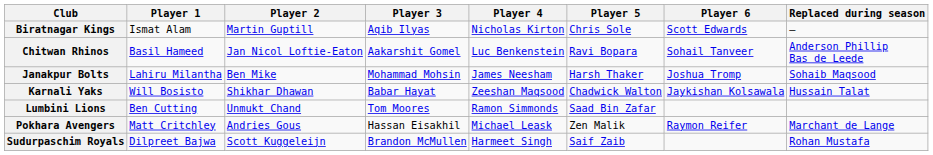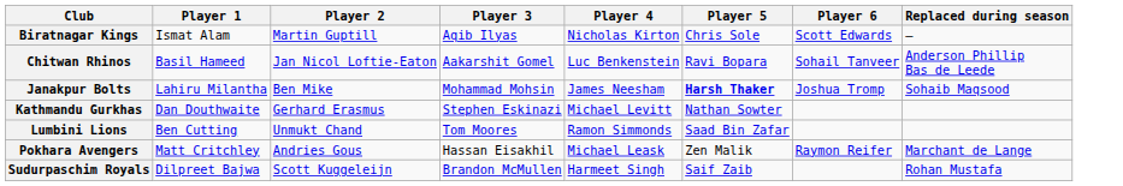 <table class="wikitable">
 <tr>
 <th>Club</th>
 <th>Player 1</th>
 <th>Player 2</th>
 <th>Player 3</th>
 <th>Player 4</th>
 <th>Player 5</th>
 <th>Player 6</th>
 <th>Replaced during season</th>
 </tr>
 <tr>
 <th>Biratnagar Kings</th>
 <td>Ismat Alam</td>
 <td><a href='#'>Martin Guptill</a></td>
 <td><a href='#'>Aqib Ilyas</a></td>
 <td><a href='#'>Nicholas Kirton</a></td>
 <td><a href='#'>Chris Sole</a></td>
 <td><a href='#'>Scott Edwards</a></td>
 <td>—</td>
 </tr>
 <tr>
 <th>Chitwan Rhinos</th>
 <td><a href='#'>Basil Hameed</a></td>
 <td><a href='#'>Jan Nicol Loftie-Eaton</a></td>
 <td><a href='#'>Aakarshit Gomel</a></td>
 <td><a href='#'>Luc Benkenstein</a></td>
 <td><a href='#'>Ravi Bopara</a></td>
 <td><a href='#'>Sohail Tanveer</a></td>
 <td><a href='#'>Anderson Phillip</a> <br>  <a href='#'>Bas de Leede</a></td>
 </tr>
 <tr>
 <th>Janakpur Bolts</th>
 <td><a href='#'>Lahiru Milantha</a></td>
 <td><a href='#'>Ben Mike</a></td>
 <td><a href='#'>Mohammad Mohsin</a></td>
 <td><a href='#'>James Neesham</a></td>
-<td><a href='#'>Harsh Thaker</a></td>
+<td><strong><a href='#'>Harsh Thaker</a></strong></td>
 <td><a href='#'>Joshua Tromp</a></td>
 <td><a href='#'>Sohaib Maqsood</a></td>
 </tr>
 <tr>
-<th>Karnali Yaks</th>
-<td><a href='#'>Will Bosisto</a></td>
-<td><a href='#'>Shikhar Dhawan</a></td>
-<td><a href='#'>Babar Hayat</a></td>
-<td><a href='#'>Zeeshan Maqsood</a></td>
-<td><a href='#'>Chadwick Walton</a></td>
-<td><a href='#'>Jaykishan Kolsawala</a></td>
-<td><a href='#'>Hussain Talat</a></td>
+<th>Kathmandu Gurkhas</th>
+<td><a href='#'>Dan Douthwaite</a></td>
+<td><a href='#'>Gerhard Erasmus</a></td>
+<td><a href='#'>Stephen Eskinazi</a></td>
+<td><a href='#'>Michael Levitt</a></td>
+<td><a href='#'>Nathan Sowter</a></td>
+<td></td>
+<td></td>
 </tr>
 <tr>
 <th>Lumbini Lions</th>
 <td><a href='#'>Ben Cutting</a></td>
 <td><a href='#'>Unmukt Chand</a></td>
 <td><a href='#'>Tom Moores</a></td>
 <td><a href='#'>Ramon Simmonds</a></td>
 <td><a href='#'>Saad Bin Zafar</a></td>
 <td></td>
 <td></td>
 </tr>
 <tr>
 <th>Pokhara Avengers</th>
 <td><a href='#'>Matt Critchley</a></td>
 <td><a href='#'>Andries Gous</a></td>
 <td>Hassan Eisakhil</td>
 <td><a href='#'>Michael Leask</a></td>
 <td>Zen Malik</td>
 <td><a href='#'>Raymon Reifer</a></td>
 <td><a href='#'>Marchant de Lange</a></td>
 </tr>
 <tr>
 <th>Sudurpaschim Royals</th>
 <td><a href='#'>Dilpreet Bajwa</a></td>
 <td><a href='#'>Scott Kuggeleijn</a></td>
 <td><a href='#'>Brandon McMullen</a></td>
 <td><a href='#'>Harmeet Singh</a></td>
 <td><a href='#'>Saif Zaib</a></td>
 <td></td>
 <td><a href='#'>Rohan Mustafa</a></td>
 </tr>
 </table>
